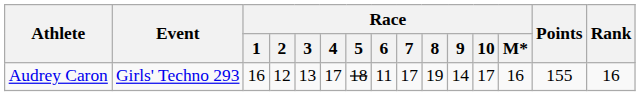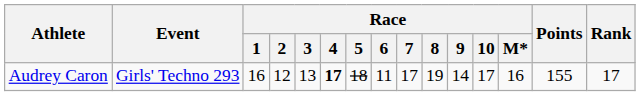 <table class="wikitable" border="1" style="font-size:90%">
 <tr>
 <th rowspan=2>Athlete</th>
 <th rowspan=2>Event</th>
 <th colspan=11>Race</th>
 <th rowspan=2>Points</th>
 <th rowspan=2>Rank</th>
 </tr>
 <tr>
 <th>1</th>
 <th>2</th>
 <th>3</th>
 <th>4</th>
 <th>5</th>
 <th>6</th>
 <th>7</th>
 <th>8</th>
 <th>9</th>
 <th>10</th>
 <th>M*</th>
 </tr>
 <tr>
 <td><a href='#'>Audrey Caron</a></td>
 <td><a href='#'>Girls' Techno 293</a></td>
 <td align=center>16</td>
 <td align=center>12</td>
 <td align=center>13</td>
-<td align=center>17</td>
+<td align=center><strong>17</strong></td>
 <td align=center><s>18</s></td>
 <td align=center>11</td>
 <td align=center>17</td>
 <td align=center>19</td>
 <td align=center>14</td>
 <td align=center>17</td>
 <td align=center>16</td>
 <td align=center>155</td>
-<td align=center>16</td>
+<td align=center>17</td>
 </tr>
 </table>
